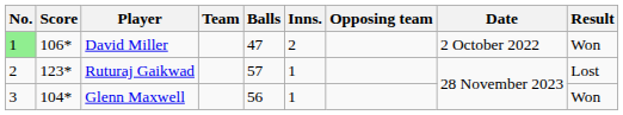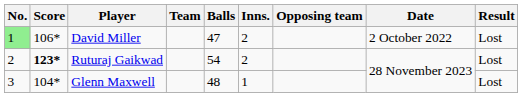 <table class="wikitable sortable" style="font-size:95%">
 <tr>
 <th>No.</th>
 <th>Score</th>
 <th>Player</th>
 <th>Team</th>
 <th>Balls</th>
 <th>Inns.</th>
 <th>Opposing team</th>
 <th>Date</th>
 <th>Result</th>
 </tr>
 <tr>
 <td style="background: lightgreen;">1</td>
 <td>106*</td>
 <td><a href='#'>David Miller</a></td>
 <td></td>
 <td>47</td>
 <td>2</td>
 <td></td>
 <td>2 October 2022</td>
-<td>Won</td>
+<td>Lost</td>
 </tr>
 <tr>
 <td>2</td>
-<td>123*</td>
+<td><strong>123*</strong></td>
 <td><a href='#'>Ruturaj Gaikwad</a></td>
 <td></td>
-<td>57</td>
-<td>1</td>
+<td>54</td>
+<td>2</td>
 <td></td>
 <td rowspan=2>28 November 2023</td>
 <td>Lost</td>
 </tr>
 <tr>
 <td>3</td>
 <td>104*</td>
 <td><a href='#'>Glenn Maxwell</a></td>
 <td></td>
-<td>56</td>
+<td>48</td>
 <td>1</td>
 <td></td>
-<td>Won</td>
+<td>Lost</td>
 </tr>
 </table>
